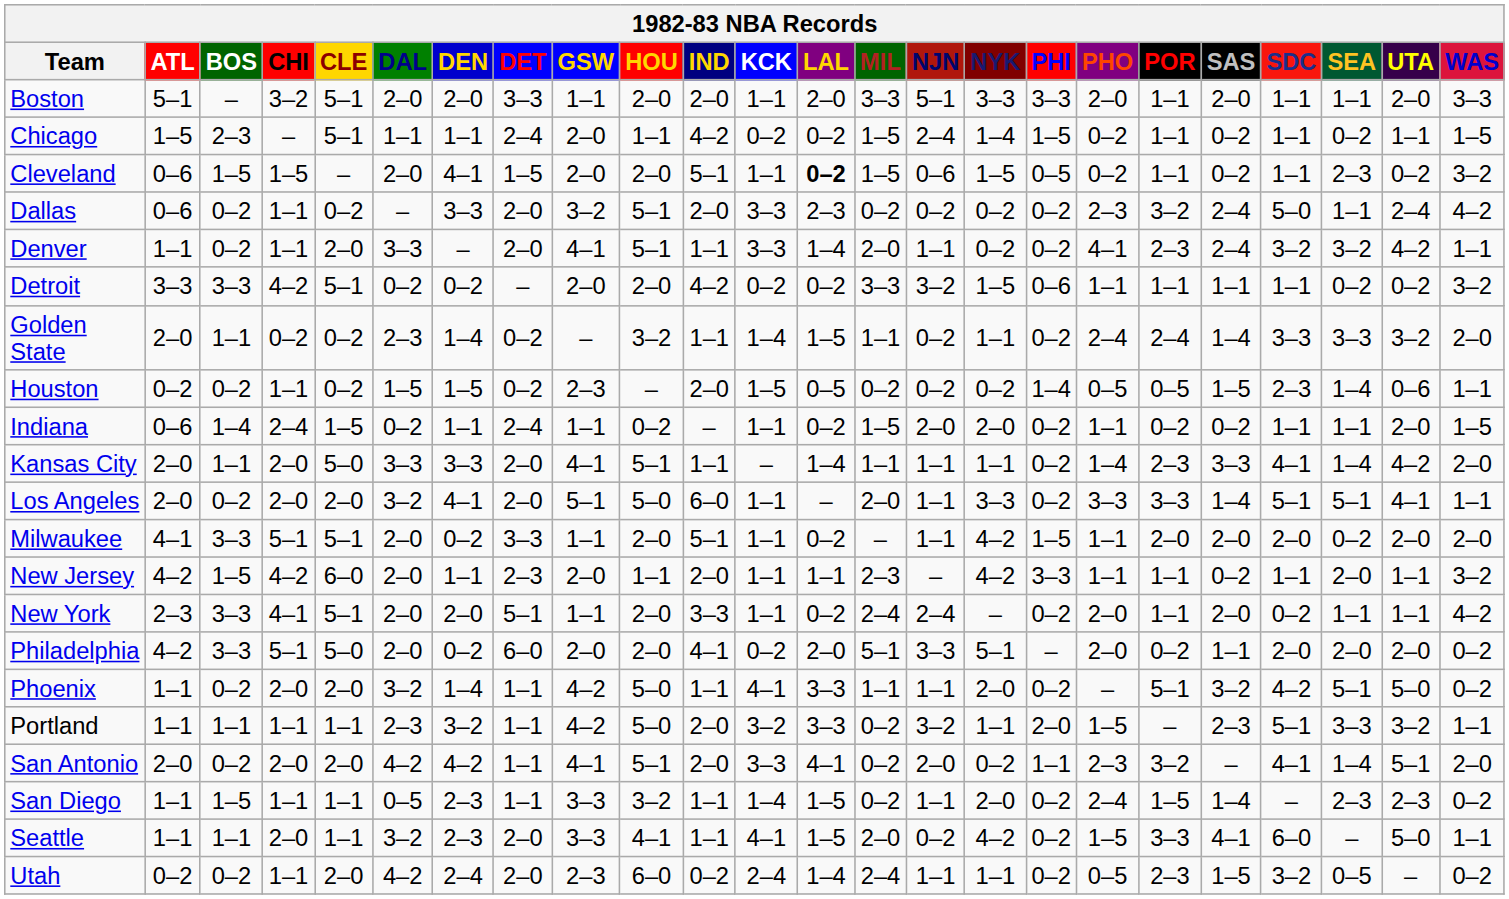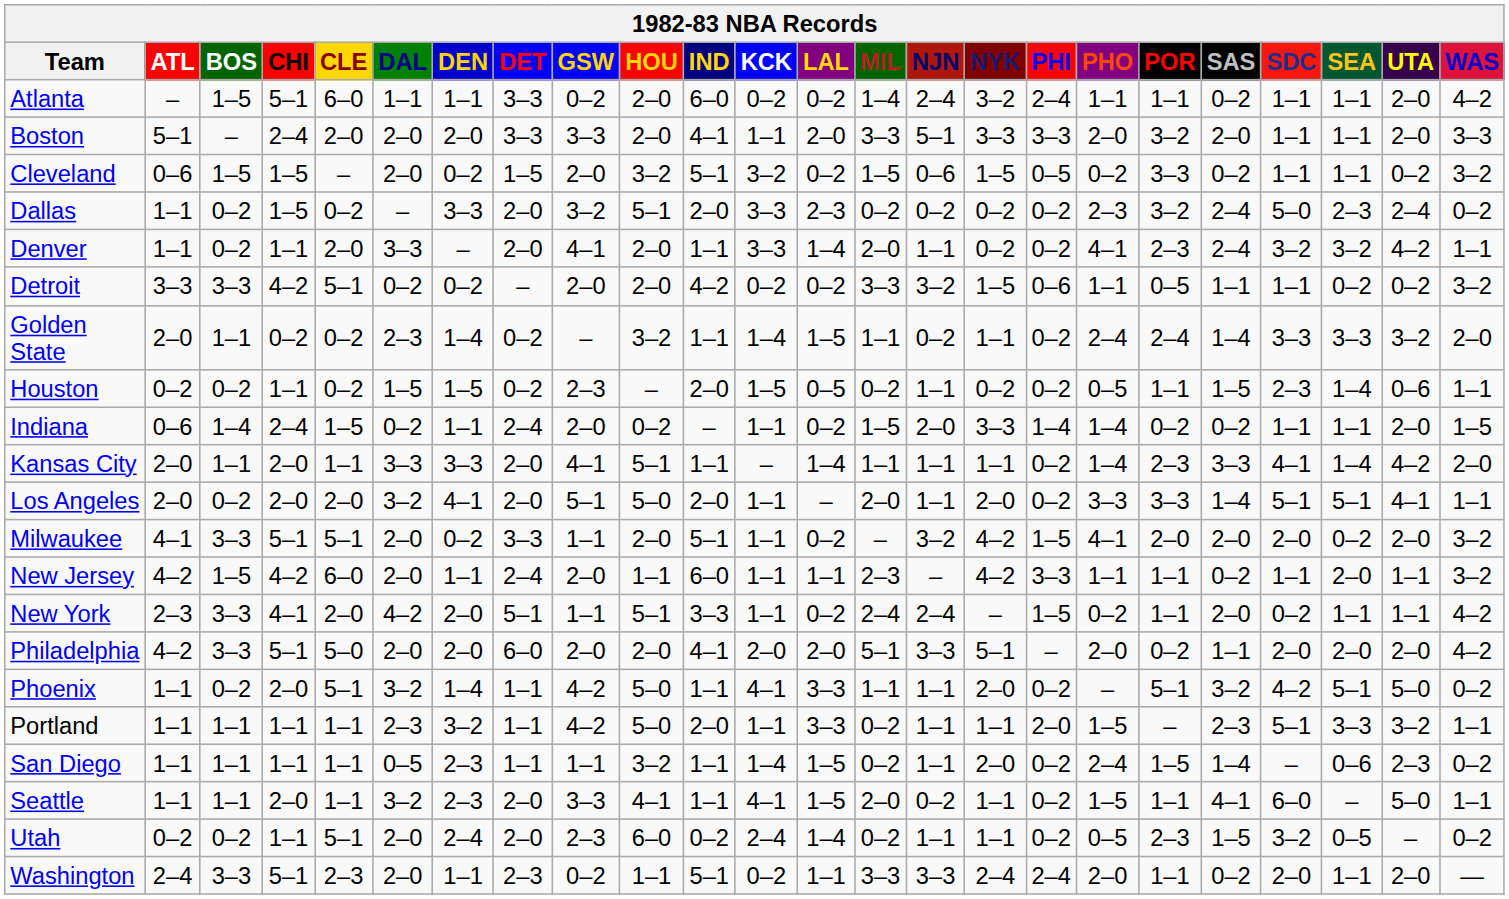 <table class="wikitable" style="font-size:95%; text-align:center;">
 <tr>
 <th colspan=24>1982-83 NBA Records</th>
 </tr>
 <tr>
 <th width=100>Team</th>
 <th style="background:#FF0000;color:#FFFFFF;width=35">ATL</th>
 <th style="background:#006400;color:#FFFFFF;width=35">BOS</th>
 <th style="background:#FF0000;color:#000000;width=35">CHI</th>
 <th style="background:#FFD700;color:#8B0000;width=35">CLE</th>
 <th style="background:#008000;color:#00008B;width=35">DAL</th>
 <th style="background:#0000CD;color:#FFD700;width=35">DEN</th>
 <th style="background:#0000FF;color:#FF0000;width=35">DET</th>
 <th style="background:#0000FF;color:#FFD700;width=35">GSW</th>
 <th style="background:#FF0000;color:#FFD700;width=35">HOU</th>
 <th style="background:#000080;color:#FFD700;width=35">IND</th>
 <th style="background:#0000FF;color:#FFFFFF;width=35">KCK</th>
 <th style="background:#800080;color:#FFD700;width=35">LAL</th>
 <th style="background:#006400;color:#B22222;width=35">MIL</th>
 <th style="background:#B0170C;color:#00056D;width=35">NJN</th>
 <th style="background:#800000;color:#191970;width=35">NYK</th>
 <th style="background:#FF0000;color:#0000FF;width=35">PHI</th>
 <th style="background:#800080;color:#FF4500;width=35">PHO</th>
 <th style="background:#000000;color:#FF0000;width=35">POR</th>
 <th style="background:#000000;color:#C0C0C0;width=35">SAS</th>
 <th style="background:#F9160D;color:#1A2E8B;width=35">SDC</th>
 <th style="background:#005831;color:#FFC322;width=35">SEA</th>
 <th style="background:#36004A;color:#FFFF00;width=35">UTA</th>
 <th style="background:#DC143C;color:#0000CD;width=35">WAS</th>
 </tr>
 <tr>
+<td style="text-align:left;"><a href='#'>Atlanta</a></td>
+<td>–</td>
+<td>1–5</td>
+<td>5–1</td>
+<td>6–0</td>
+<td>1–1</td>
+<td>1–1</td>
+<td>3–3</td>
+<td>0–2</td>
+<td>2–0</td>
+<td>6–0</td>
+<td>0–2</td>
+<td>0–2</td>
+<td>1–4</td>
+<td>2–4</td>
+<td>3–2</td>
+<td>2–4</td>
+<td>1–1</td>
+<td>1–1</td>
+<td>0–2</td>
+<td>1–1</td>
+<td>1–1</td>
+<td>2–0</td>
+<td>4–2</td>
+</tr>
+<tr>
 <td style="text-align:left;"><a href='#'>Boston</a></td>
 <td>5–1</td>
 <td>–</td>
-<td>3–2</td>
-<td>5–1</td>
+<td>2–4</td>
+<td>2–0</td>
 <td>2–0</td>
 <td>2–0</td>
 <td>3–3</td>
-<td>1–1</td>
+<td>3–3</td>
 <td>2–0</td>
-<td>2–0</td>
+<td>4–1</td>
 <td>1–1</td>
 <td>2–0</td>
 <td>3–3</td>
 <td>5–1</td>
 <td>3–3</td>
 <td>3–3</td>
 <td>2–0</td>
-<td>1–1</td>
+<td>3–2</td>
 <td>2–0</td>
 <td>1–1</td>
 <td>1–1</td>
 <td>2–0</td>
 <td>3–3</td>
-</tr>
-<tr>
-<td style="text-align:left;"><a href='#'>Chicago</a></td>
-<td>1–5</td>
-<td>2–3</td>
-<td>–</td>
-<td>5–1</td>
-<td>1–1</td>
-<td>1–1</td>
-<td>2–4</td>
-<td>2–0</td>
-<td>1–1</td>
-<td>4–2</td>
-<td>0–2</td>
-<td>0–2</td>
-<td>1–5</td>
-<td>2–4</td>
-<td>1–4</td>
-<td>1–5</td>
-<td>0–2</td>
-<td>1–1</td>
-<td>0–2</td>
-<td>1–1</td>
-<td>0–2</td>
-<td>1–1</td>
-<td>1–5</td>
 </tr>
 <tr>
 <td style="text-align:left;"><a href='#'>Cleveland</a></td>
 <td>0–6</td>
 <td>1–5</td>
 <td>1–5</td>
 <td>–</td>
 <td>2–0</td>
-<td>4–1</td>
+<td>0–2</td>
 <td>1–5</td>
 <td>2–0</td>
-<td>2–0</td>
+<td>3–2</td>
 <td>5–1</td>
-<td>1–1</td>
-<td><strong>0–2</strong></td>
+<td>3–2</td>
+<td>0–2</td>
 <td>1–5</td>
 <td>0–6</td>
 <td>1–5</td>
 <td>0–5</td>
 <td>0–2</td>
-<td>1–1</td>
+<td>3–3</td>
 <td>0–2</td>
 <td>1–1</td>
-<td>2–3</td>
+<td>1–1</td>
 <td>0–2</td>
 <td>3–2</td>
 </tr>
 <tr>
 <td style="text-align:left;"><a href='#'>Dallas</a></td>
-<td>0–6</td>
+<td>1–1</td>
 <td>0–2</td>
-<td>1–1</td>
+<td>1–5</td>
 <td>0–2</td>
 <td>–</td>
 <td>3–3</td>
 <td>2–0</td>
 <td>3–2</td>
 <td>5–1</td>
 <td>2–0</td>
 <td>3–3</td>
 <td>2–3</td>
 <td>0–2</td>
 <td>0–2</td>
 <td>0–2</td>
 <td>0–2</td>
 <td>2–3</td>
 <td>3–2</td>
 <td>2–4</td>
 <td>5–0</td>
-<td>1–1</td>
+<td>2–3</td>
 <td>2–4</td>
-<td>4–2</td>
+<td>0–2</td>
 </tr>
 <tr>
 <td style="text-align:left;"><a href='#'>Denver</a></td>
 <td>1–1</td>
 <td>0–2</td>
 <td>1–1</td>
 <td>2–0</td>
 <td>3–3</td>
 <td>–</td>
 <td>2–0</td>
 <td>4–1</td>
-<td>5–1</td>
+<td>2–0</td>
 <td>1–1</td>
 <td>3–3</td>
 <td>1–4</td>
 <td>2–0</td>
 <td>1–1</td>
 <td>0–2</td>
 <td>0–2</td>
 <td>4–1</td>
 <td>2–3</td>
 <td>2–4</td>
 <td>3–2</td>
 <td>3–2</td>
 <td>4–2</td>
 <td>1–1</td>
 </tr>
 <tr>
 <td style="text-align:left;"><a href='#'>Detroit</a></td>
 <td>3–3</td>
 <td>3–3</td>
 <td>4–2</td>
 <td>5–1</td>
 <td>0–2</td>
 <td>0–2</td>
 <td>–</td>
 <td>2–0</td>
 <td>2–0</td>
 <td>4–2</td>
 <td>0–2</td>
 <td>0–2</td>
 <td>3–3</td>
 <td>3–2</td>
 <td>1–5</td>
 <td>0–6</td>
 <td>1–1</td>
-<td>1–1</td>
+<td>0–5</td>
 <td>1–1</td>
 <td>1–1</td>
 <td>0–2</td>
 <td>0–2</td>
 <td>3–2</td>
 </tr>
 <tr>
 <td style="text-align:left;"><a href='#'>Golden State</a></td>
 <td>2–0</td>
 <td>1–1</td>
 <td>0–2</td>
 <td>0–2</td>
 <td>2–3</td>
 <td>1–4</td>
 <td>0–2</td>
 <td>–</td>
 <td>3–2</td>
 <td>1–1</td>
 <td>1–4</td>
 <td>1–5</td>
 <td>1–1</td>
 <td>0–2</td>
 <td>1–1</td>
 <td>0–2</td>
 <td>2–4</td>
 <td>2–4</td>
 <td>1–4</td>
 <td>3–3</td>
 <td>3–3</td>
 <td>3–2</td>
 <td>2–0</td>
 </tr>
 <tr>
 <td style="text-align:left;"><a href='#'>Houston</a></td>
 <td>0–2</td>
 <td>0–2</td>
 <td>1–1</td>
 <td>0–2</td>
 <td>1–5</td>
 <td>1–5</td>
 <td>0–2</td>
 <td>2–3</td>
 <td>–</td>
 <td>2–0</td>
 <td>1–5</td>
 <td>0–5</td>
 <td>0–2</td>
+<td>1–1</td>
 <td>0–2</td>
 <td>0–2</td>
-<td>1–4</td>
 <td>0–5</td>
-<td>0–5</td>
+<td>1–1</td>
 <td>1–5</td>
 <td>2–3</td>
 <td>1–4</td>
 <td>0–6</td>
 <td>1–1</td>
 </tr>
 <tr>
 <td style="text-align:left;"><a href='#'>Indiana</a></td>
 <td>0–6</td>
 <td>1–4</td>
 <td>2–4</td>
 <td>1–5</td>
 <td>0–2</td>
 <td>1–1</td>
 <td>2–4</td>
-<td>1–1</td>
+<td>2–0</td>
 <td>0–2</td>
 <td>–</td>
 <td>1–1</td>
 <td>0–2</td>
 <td>1–5</td>
 <td>2–0</td>
-<td>2–0</td>
-<td>0–2</td>
-<td>1–1</td>
+<td>3–3</td>
+<td>1–4</td>
+<td>1–4</td>
 <td>0–2</td>
 <td>0–2</td>
 <td>1–1</td>
 <td>1–1</td>
 <td>2–0</td>
 <td>1–5</td>
 </tr>
 <tr>
 <td style="text-align:left;"><a href='#'>Kansas City</a></td>
 <td>2–0</td>
 <td>1–1</td>
 <td>2–0</td>
-<td>5–0</td>
+<td>1–1</td>
 <td>3–3</td>
 <td>3–3</td>
 <td>2–0</td>
 <td>4–1</td>
 <td>5–1</td>
 <td>1–1</td>
 <td>–</td>
 <td>1–4</td>
 <td>1–1</td>
 <td>1–1</td>
 <td>1–1</td>
 <td>0–2</td>
 <td>1–4</td>
 <td>2–3</td>
 <td>3–3</td>
 <td>4–1</td>
 <td>1–4</td>
 <td>4–2</td>
 <td>2–0</td>
 </tr>
 <tr>
 <td style="text-align:left;"><a href='#'>Los Angeles</a></td>
 <td>2–0</td>
 <td>0–2</td>
 <td>2–0</td>
 <td>2–0</td>
 <td>3–2</td>
 <td>4–1</td>
 <td>2–0</td>
 <td>5–1</td>
 <td>5–0</td>
-<td>6–0</td>
+<td>2–0</td>
 <td>1–1</td>
 <td>–</td>
 <td>2–0</td>
 <td>1–1</td>
-<td>3–3</td>
+<td>2–0</td>
 <td>0–2</td>
 <td>3–3</td>
 <td>3–3</td>
 <td>1–4</td>
 <td>5–1</td>
 <td>5–1</td>
 <td>4–1</td>
 <td>1–1</td>
 </tr>
 <tr>
 <td style="text-align:left;"><a href='#'>Milwaukee</a></td>
 <td>4–1</td>
 <td>3–3</td>
 <td>5–1</td>
 <td>5–1</td>
 <td>2–0</td>
 <td>0–2</td>
 <td>3–3</td>
 <td>1–1</td>
 <td>2–0</td>
 <td>5–1</td>
 <td>1–1</td>
 <td>0–2</td>
 <td>–</td>
-<td>1–1</td>
+<td>3–2</td>
 <td>4–2</td>
 <td>1–5</td>
-<td>1–1</td>
+<td>4–1</td>
 <td>2–0</td>
 <td>2–0</td>
 <td>2–0</td>
 <td>0–2</td>
 <td>2–0</td>
-<td>2–0</td>
+<td>3–2</td>
 </tr>
 <tr>
 <td style="text-align:left;"><a href='#'>New Jersey</a></td>
 <td>4–2</td>
 <td>1–5</td>
 <td>4–2</td>
 <td>6–0</td>
 <td>2–0</td>
 <td>1–1</td>
-<td>2–3</td>
+<td>2–4</td>
 <td>2–0</td>
 <td>1–1</td>
-<td>2–0</td>
+<td>6–0</td>
 <td>1–1</td>
 <td>1–1</td>
 <td>2–3</td>
 <td>–</td>
 <td>4–2</td>
 <td>3–3</td>
 <td>1–1</td>
 <td>1–1</td>
 <td>0–2</td>
 <td>1–1</td>
 <td>2–0</td>
 <td>1–1</td>
 <td>3–2</td>
 </tr>
 <tr>
 <td style="text-align:left;"><a href='#'>New York</a></td>
 <td>2–3</td>
 <td>3–3</td>
 <td>4–1</td>
-<td>5–1</td>
 <td>2–0</td>
+<td>4–2</td>
 <td>2–0</td>
 <td>5–1</td>
 <td>1–1</td>
-<td>2–0</td>
+<td>5–1</td>
 <td>3–3</td>
 <td>1–1</td>
 <td>0–2</td>
 <td>2–4</td>
 <td>2–4</td>
 <td>–</td>
+<td>1–5</td>
 <td>0–2</td>
-<td>2–0</td>
 <td>1–1</td>
 <td>2–0</td>
 <td>0–2</td>
 <td>1–1</td>
 <td>1–1</td>
 <td>4–2</td>
 </tr>
 <tr>
 <td style="text-align:left;"><a href='#'>Philadelphia</a></td>
 <td>4–2</td>
 <td>3–3</td>
 <td>5–1</td>
 <td>5–0</td>
 <td>2–0</td>
-<td>0–2</td>
+<td>2–0</td>
 <td>6–0</td>
 <td>2–0</td>
 <td>2–0</td>
 <td>4–1</td>
-<td>0–2</td>
+<td>2–0</td>
 <td>2–0</td>
 <td>5–1</td>
 <td>3–3</td>
 <td>5–1</td>
 <td>–</td>
 <td>2–0</td>
 <td>0–2</td>
 <td>1–1</td>
 <td>2–0</td>
 <td>2–0</td>
 <td>2–0</td>
-<td>0–2</td>
+<td>4–2</td>
 </tr>
 <tr>
 <td style="text-align:left;"><a href='#'>Phoenix</a></td>
 <td>1–1</td>
 <td>0–2</td>
 <td>2–0</td>
-<td>2–0</td>
+<td>5–1</td>
 <td>3–2</td>
 <td>1–4</td>
 <td>1–1</td>
 <td>4–2</td>
 <td>5–0</td>
 <td>1–1</td>
 <td>4–1</td>
 <td>3–3</td>
 <td>1–1</td>
 <td>1–1</td>
 <td>2–0</td>
 <td>0–2</td>
 <td>–</td>
 <td>5–1</td>
 <td>3–2</td>
 <td>4–2</td>
 <td>5–1</td>
 <td>5–0</td>
 <td>0–2</td>
 </tr>
 <tr>
 <td style="text-align:left;">Portland</td>
 <td>1–1</td>
 <td>1–1</td>
 <td>1–1</td>
 <td>1–1</td>
 <td>2–3</td>
 <td>3–2</td>
 <td>1–1</td>
 <td>4–2</td>
 <td>5–0</td>
 <td>2–0</td>
-<td>3–2</td>
+<td>1–1</td>
 <td>3–3</td>
 <td>0–2</td>
-<td>3–2</td>
+<td>1–1</td>
 <td>1–1</td>
 <td>2–0</td>
 <td>1–5</td>
 <td>–</td>
 <td>2–3</td>
 <td>5–1</td>
 <td>3–3</td>
 <td>3–2</td>
 <td>1–1</td>
 </tr>
 <tr>
-<td style="text-align:left;"><a href='#'>San Antonio</a></td>
-<td>2–0</td>
-<td>0–2</td>
-<td>2–0</td>
-<td>2–0</td>
-<td>4–2</td>
-<td>4–2</td>
-<td>1–1</td>
-<td>4–1</td>
-<td>5–1</td>
-<td>2–0</td>
-<td>3–3</td>
-<td>4–1</td>
-<td>0–2</td>
-<td>2–0</td>
-<td>0–2</td>
-<td>1–1</td>
-<td>2–3</td>
-<td>3–2</td>
-<td>–</td>
-<td>4–1</td>
-<td>1–4</td>
-<td>5–1</td>
-<td>2–0</td>
-</tr>
-<tr>
 <td style="text-align:left;"><a href='#'>San Diego</a></td>
 <td>1–1</td>
-<td>1–5</td>
+<td>1–1</td>
 <td>1–1</td>
 <td>1–1</td>
 <td>0–5</td>
 <td>2–3</td>
 <td>1–1</td>
-<td>3–3</td>
+<td>1–1</td>
 <td>3–2</td>
 <td>1–1</td>
 <td>1–4</td>
 <td>1–5</td>
 <td>0–2</td>
 <td>1–1</td>
 <td>2–0</td>
 <td>0–2</td>
 <td>2–4</td>
 <td>1–5</td>
 <td>1–4</td>
 <td>–</td>
-<td>2–3</td>
+<td>0–6</td>
 <td>2–3</td>
 <td>0–2</td>
 </tr>
 <tr>
 <td style="text-align:left;"><a href='#'>Seattle</a></td>
 <td>1–1</td>
 <td>1–1</td>
 <td>2–0</td>
 <td>1–1</td>
 <td>3–2</td>
 <td>2–3</td>
 <td>2–0</td>
 <td>3–3</td>
 <td>4–1</td>
 <td>1–1</td>
 <td>4–1</td>
 <td>1–5</td>
 <td>2–0</td>
 <td>0–2</td>
-<td>4–2</td>
+<td>1–1</td>
 <td>0–2</td>
 <td>1–5</td>
-<td>3–3</td>
+<td>1–1</td>
 <td>4–1</td>
 <td>6–0</td>
 <td>–</td>
 <td>5–0</td>
 <td>1–1</td>
 </tr>
 <tr>
 <td style="text-align:left;"><a href='#'>Utah</a></td>
 <td>0–2</td>
 <td>0–2</td>
 <td>1–1</td>
+<td>5–1</td>
 <td>2–0</td>
-<td>4–2</td>
 <td>2–4</td>
 <td>2–0</td>
 <td>2–3</td>
 <td>6–0</td>
 <td>0–2</td>
 <td>2–4</td>
 <td>1–4</td>
-<td>2–4</td>
+<td>0–2</td>
 <td>1–1</td>
 <td>1–1</td>
 <td>0–2</td>
 <td>0–5</td>
 <td>2–3</td>
 <td>1–5</td>
 <td>3–2</td>
 <td>0–5</td>
 <td>–</td>
 <td>0–2</td>
 </tr>
+<tr>
+<td style="text-align:left;"><a href='#'>Washington</a></td>
+<td>2–4</td>
+<td>3–3</td>
+<td>5–1</td>
+<td>2–3</td>
+<td>2–0</td>
+<td>1–1</td>
+<td>2–3</td>
+<td>0–2</td>
+<td>1–1</td>
+<td>5–1</td>
+<td>0–2</td>
+<td>1–1</td>
+<td>3–3</td>
+<td>3–3</td>
+<td>2–4</td>
+<td>2–4</td>
+<td>2–0</td>
+<td>1–1</td>
+<td>0–2</td>
+<td>2–0</td>
+<td>1–1</td>
+<td>2–0</td>
+<td>—</td>
+</tr>
 </table>
